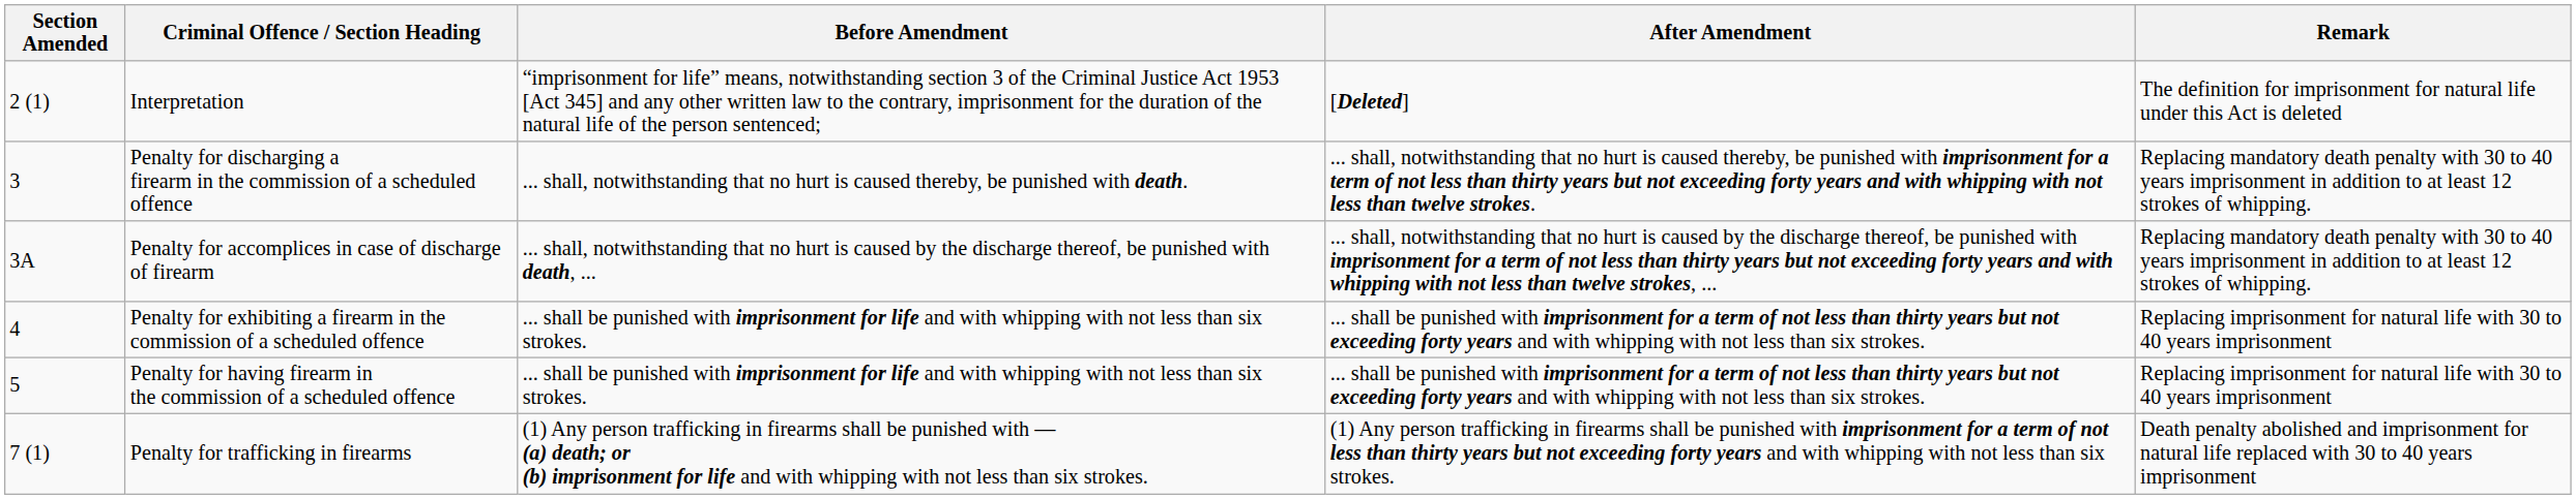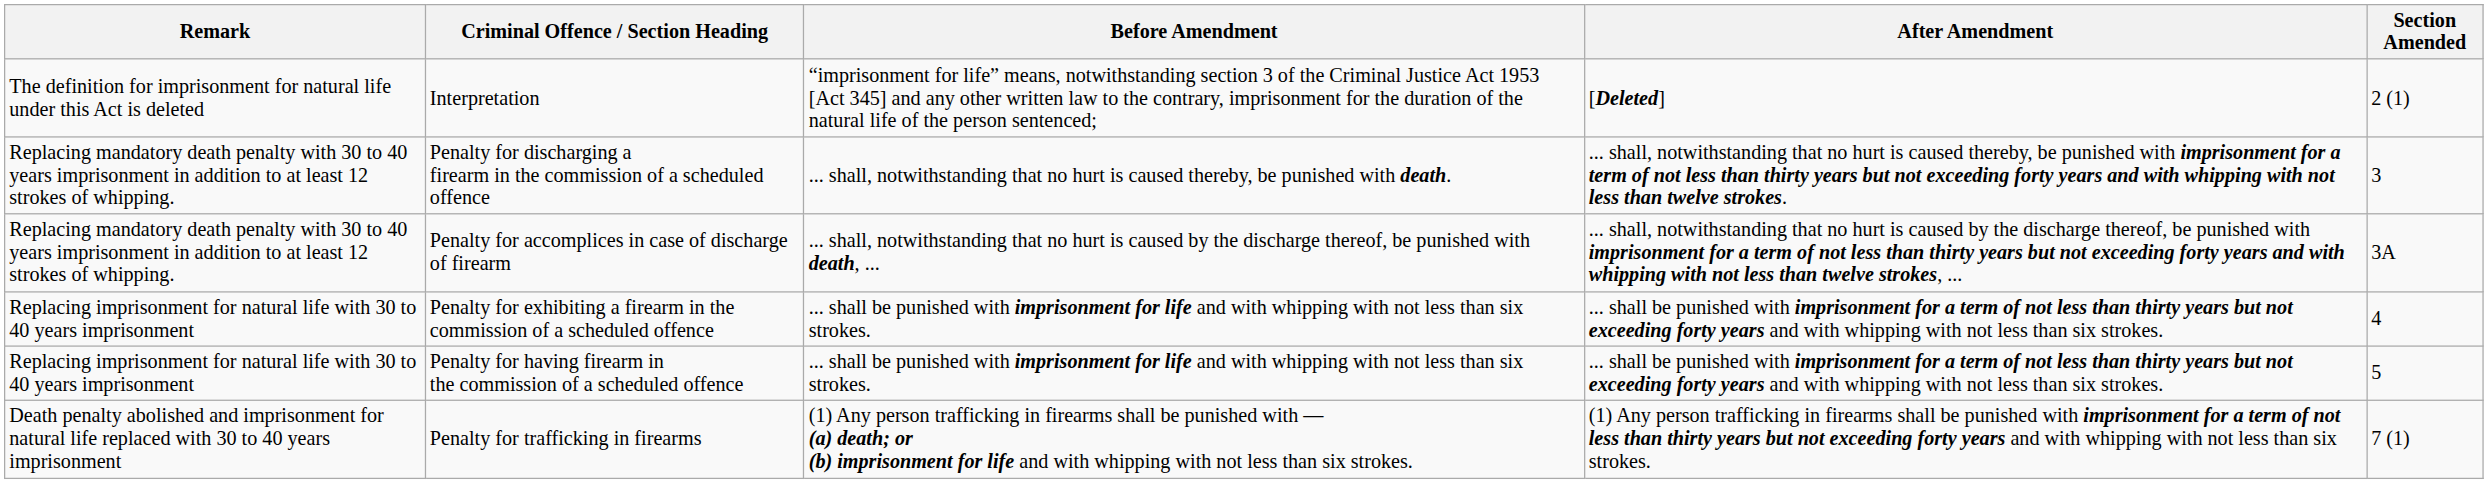 <table class="wikitable">
 <tr>
-<th>Section Amended</th>
+<th>Remark</th>
 <th>Criminal Offence / Section Heading</th>
 <th>Before Amendment</th>
 <th>After Amendment</th>
-<th>Remark</th>
+<th>Section Amended</th>
 </tr>
 <tr>
-<td>2 (1)</td>
+<td>The definition for imprisonment for natural life under this Act is deleted</td>
 <td>Interpretation</td>
 <td>“imprisonment for life” means, notwithstanding section 3 of the Criminal Justice Act 1953 [Act 345] and any other written law to the contrary, imprisonment for the duration of the natural life of the person sentenced;</td>
 <td>[<strong><em>Deleted</em></strong>]</td>
-<td>The definition for imprisonment for natural life under this Act is deleted</td>
+<td>2 (1)</td>
 </tr>
 <tr>
-<td>3</td>
+<td>Replacing mandatory death penalty with 30 to 40 years imprisonment in addition to at least 12 strokes of whipping.</td>
 <td>Penalty for discharging a firearm in the commission of a scheduled offence</td>
 <td>... shall, notwithstanding that no hurt is caused thereby, be punished with <strong><em>death</em></strong>.</td>
 <td>... shall, notwithstanding that no hurt is caused thereby, be punished with <strong><em>imprisonment for a term of not less than thirty years but not exceeding forty years and with whipping with not less than twelve strokes</em></strong>.</td>
-<td>Replacing mandatory death penalty with 30 to 40 years imprisonment in addition to at least 12 strokes of whipping.</td>
+<td>3</td>
 </tr>
 <tr>
-<td>3A</td>
+<td>Replacing mandatory death penalty with 30 to 40 years imprisonment in addition to at least 12 strokes of whipping.</td>
 <td>Penalty for accomplices in case of discharge of firearm</td>
 <td>... shall, notwithstanding that no hurt is caused by the discharge thereof, be punished with <strong><em>death</em></strong>, ...</td>
 <td>... shall, notwithstanding that no hurt is caused by the discharge thereof, be punished with <strong><em>imprisonment for a term of not less than thirty years but not exceeding forty years and with whipping with not less than twelve strokes</em></strong>, ...</td>
-<td>Replacing mandatory death penalty with 30 to 40 years imprisonment in addition to at least 12 strokes of whipping.</td>
+<td>3A</td>
 </tr>
 <tr>
-<td>4</td>
+<td>Replacing imprisonment for natural life with 30 to 40 years imprisonment</td>
 <td>Penalty for exhibiting a firearm in the commission of a scheduled offence</td>
 <td>... shall be punished with <strong><em>imprisonment for life</em></strong> and with whipping with not less than six strokes.</td>
 <td>... shall be punished with <strong><em>imprisonment for a term of not less than thirty years but not exceeding forty years</em></strong> and with whipping with not less than six strokes.</td>
-<td>Replacing imprisonment for natural life with 30 to 40 years imprisonment</td>
+<td>4</td>
 </tr>
 <tr>
-<td>5</td>
+<td>Replacing imprisonment for natural life with 30 to 40 years imprisonment</td>
 <td>Penalty for having firearm in the commission of a scheduled offence</td>
 <td>... shall be punished with <strong><em>imprisonment for life</em></strong> and with whipping with not less than six strokes.</td>
 <td>... shall be punished with <strong><em>imprisonment for a term of not less than thirty years but not exceeding forty years</em></strong> and with whipping with not less than six strokes.</td>
-<td>Replacing imprisonment for natural life with 30 to 40 years imprisonment</td>
+<td>5</td>
 </tr>
 <tr>
-<td>7 (1)</td>
+<td>Death penalty abolished and imprisonment for natural life replaced with 30 to 40 years imprisonment</td>
 <td>Penalty for trafficking in firearms</td>
 <td>(1) Any person trafficking in firearms shall be punished with —<br><strong><em>(a) death; or</em></strong><br><strong><em>(b) imprisonment for life</em></strong> and with whipping with not less than six strokes.</td>
 <td>(1) Any person trafficking in firearms shall be punished with <strong><em>imprisonment for a term of not less than thirty years but not exceeding forty years</em></strong> and with whipping with not less than six strokes.</td>
-<td>Death penalty abolished and imprisonment for natural life replaced with 30 to 40 years imprisonment</td>
+<td>7 (1)</td>
 </tr>
 </table>
